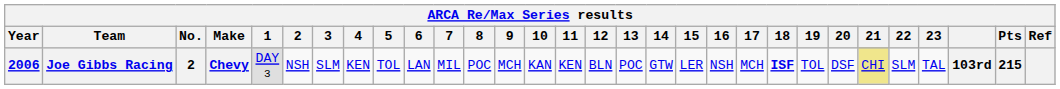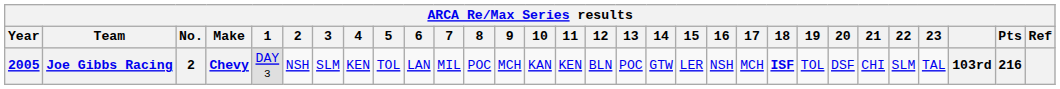 <table class="wikitable" style="text-align:center; font-size:75%">
 <tr>
 <th colspan=30><a href='#'>ARCA Re/Max Series</a> results</th>
 </tr>
 <tr>
 <th>Year</th>
 <th>Team</th>
 <th>No.</th>
 <th>Make</th>
 <th>1</th>
 <th>2</th>
 <th>3</th>
 <th>4</th>
 <th>5</th>
 <th>6</th>
 <th>7</th>
 <th>8</th>
 <th>9</th>
 <th>10</th>
 <th>11</th>
 <th>12</th>
 <th>13</th>
 <th>14</th>
 <th>15</th>
 <th>16</th>
 <th>17</th>
 <th>18</th>
 <th>19</th>
 <th>20</th>
 <th>21</th>
 <th>22</th>
 <th>23</th>
 <th></th>
 <th>Pts</th>
 <th>Ref</th>
 </tr>
 <tr>
-<th><a href='#'>2006</a></th>
+<th><a href='#'>2005</a></th>
 <th><a href='#'>Joe Gibbs Racing</a></th>
 <th>2</th>
 <th><a href='#'>Chevy</a></th>
 <td style="background:#DFDFDF;"><a href='#'>DAY</a><br><small>3</small></td>
 <td><a href='#'>NSH</a></td>
 <td><a href='#'>SLM</a></td>
 <td><a href='#'>KEN</a></td>
 <td><a href='#'>TOL</a></td>
 <td><a href='#'>LAN</a></td>
 <td><a href='#'>MIL</a></td>
 <td><a href='#'>POC</a></td>
 <td><a href='#'>MCH</a></td>
 <td><a href='#'>KAN</a></td>
 <td><a href='#'>KEN</a></td>
 <td><a href='#'>BLN</a></td>
 <td><a href='#'>POC</a></td>
 <td><a href='#'>GTW</a></td>
 <td><a href='#'>LER</a></td>
 <td><a href='#'>NSH</a></td>
 <td><a href='#'>MCH</a></td>
 <td><strong><a href='#'>ISF</a></strong></td>
 <td><a href='#'>TOL</a></td>
 <td><a href='#'>DSF</a></td>
-<td style="background: khaki;"><a href='#'>CHI</a></td>
+<td><a href='#'>CHI</a></td>
 <td><a href='#'>SLM</a></td>
 <td><a href='#'>TAL</a></td>
 <th>103rd</th>
-<th>215</th>
+<th>216</th>
 <th></th>
 </tr>
 </table>
